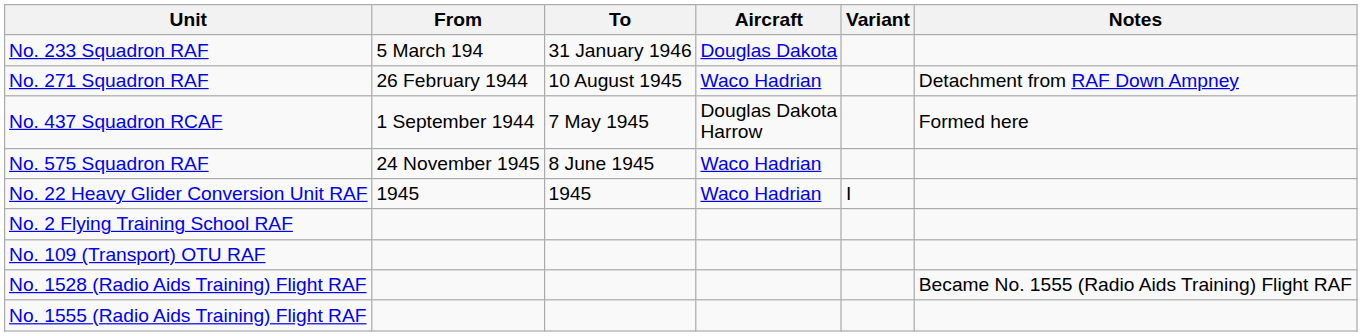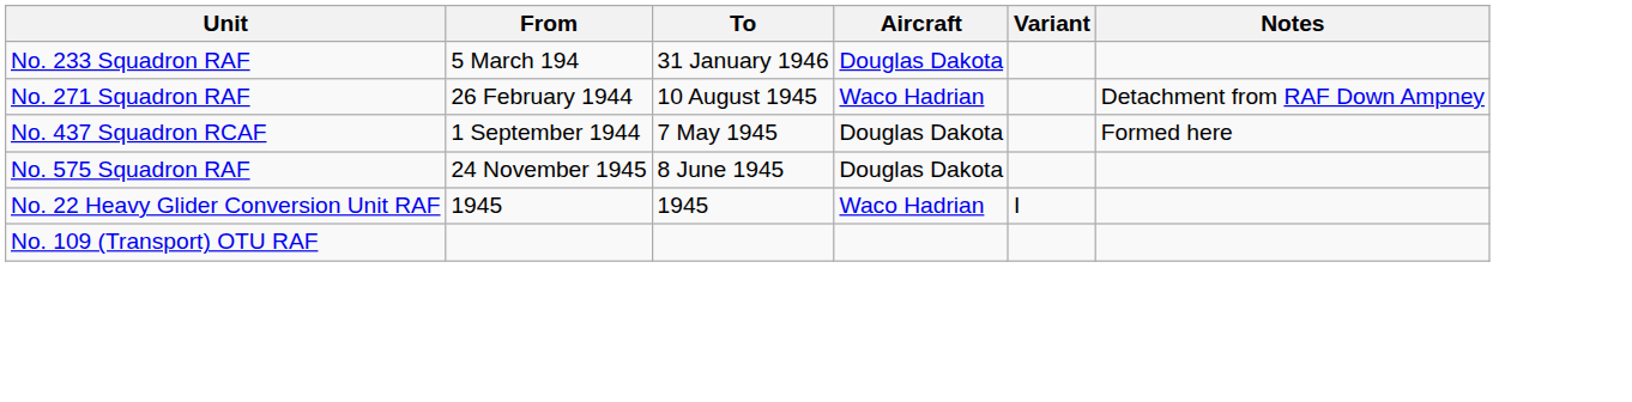 <table class="wikitable sortable">
 <tr>
 <th>Unit</th>
 <th>From</th>
 <th>To</th>
 <th>Aircraft</th>
 <th>Variant</th>
 <th>Notes</th>
 </tr>
 <tr>
 <td><a href='#'>No. 233 Squadron RAF</a></td>
 <td>5 March 194</td>
 <td>31 January 1946</td>
 <td><a href='#'>Douglas Dakota</a></td>
 <td></td>
 <td></td>
 </tr>
 <tr>
 <td><a href='#'>No. 271 Squadron RAF</a></td>
 <td>26 February 1944</td>
 <td>10 August 1945</td>
 <td><a href='#'>Waco Hadrian</a></td>
 <td></td>
 <td>Detachment from <a href='#'>RAF Down Ampney</a></td>
 </tr>
 <tr>
 <td><a href='#'>No. 437 Squadron RCAF</a></td>
 <td>1 September 1944</td>
 <td>7 May 1945</td>
-<td>Douglas Dakota<br>Harrow</td>
+<td>Douglas Dakota</td>
 <td></td>
 <td>Formed here</td>
 </tr>
 <tr>
 <td><a href='#'>No. 575 Squadron RAF</a></td>
 <td>24 November 1945</td>
 <td>8 June 1945</td>
-<td><a href='#'>Waco Hadrian</a></td>
+<td>Douglas Dakota</td>
 <td></td>
 <td></td>
 </tr>
 <tr>
 <td><a href='#'>No. 22 Heavy Glider Conversion Unit RAF</a></td>
 <td>1945</td>
 <td>1945</td>
 <td><a href='#'>Waco Hadrian</a></td>
 <td>I</td>
 <td></td>
 </tr>
 <tr>
-<td><a href='#'>No. 2 Flying Training School RAF</a></td>
-<td></td>
-<td></td>
-<td></td>
-<td></td>
-<td></td>
-</tr>
-<tr>
 <td><a href='#'>No. 109 (Transport) OTU RAF</a></td>
 <td></td>
 <td></td>
 <td></td>
 <td></td>
 <td></td>
 </tr>
-<tr>
-<td><a href='#'>No. 1528 (Radio Aids Training) Flight RAF</a></td>
-<td></td>
-<td></td>
-<td></td>
-<td></td>
-<td> Became No. 1555 (Radio Aids Training) Flight RAF</td>
-</tr>
-<tr>
-<td><a href='#'>No. 1555 (Radio Aids Training) Flight RAF</a></td>
-<td></td>
-<td></td>
-<td></td>
-<td></td>
-<td></td>
-</tr>
 </table>
